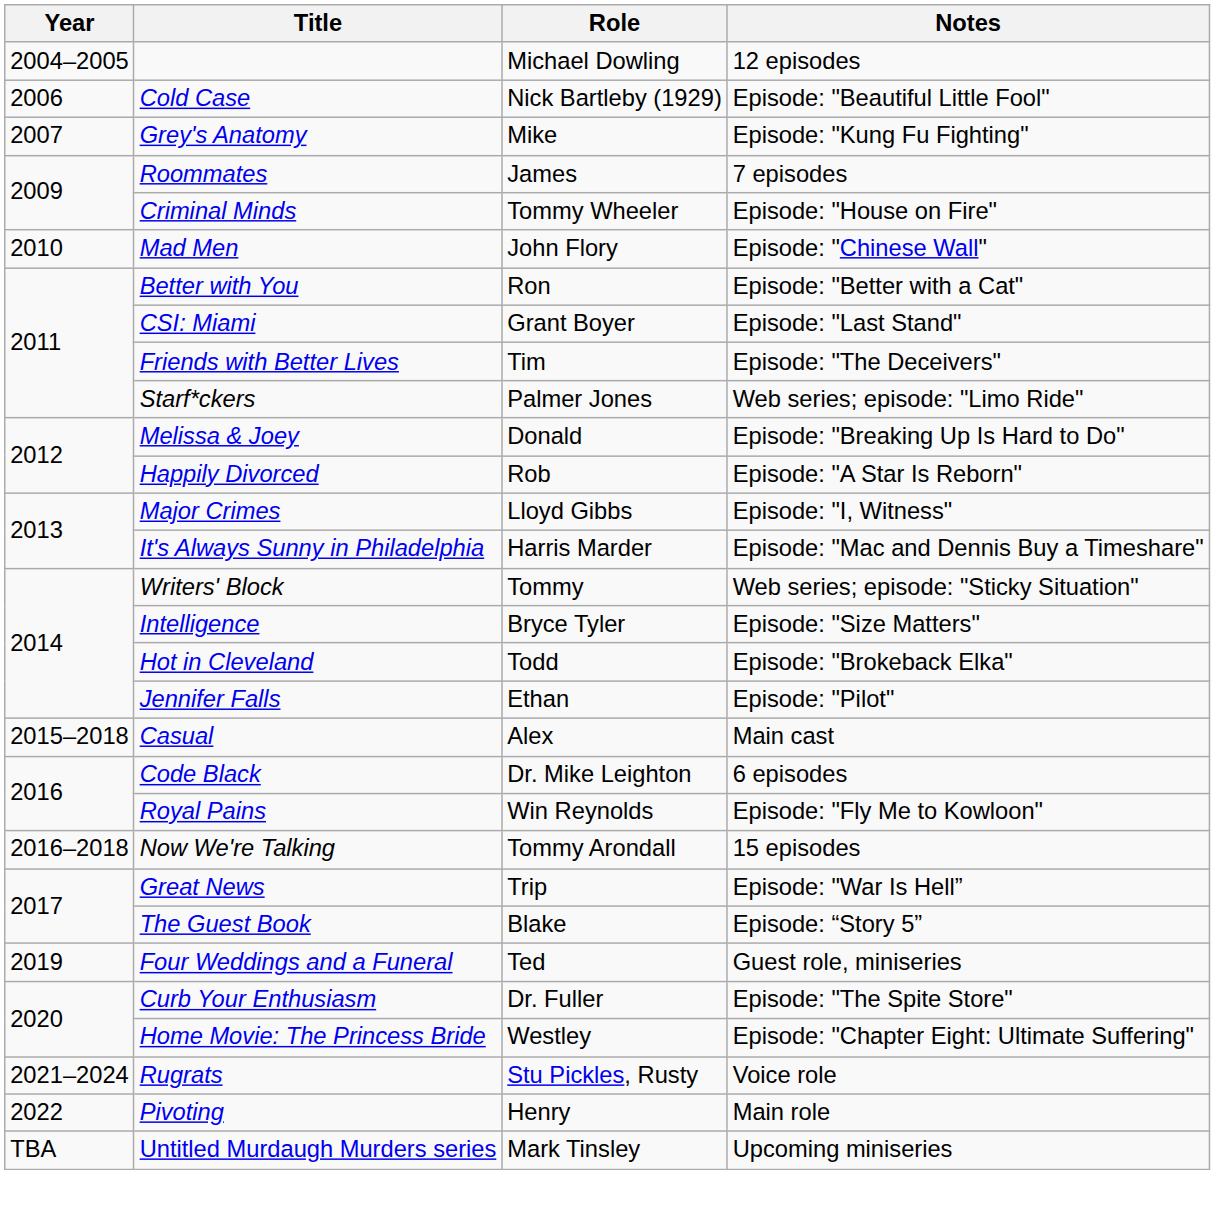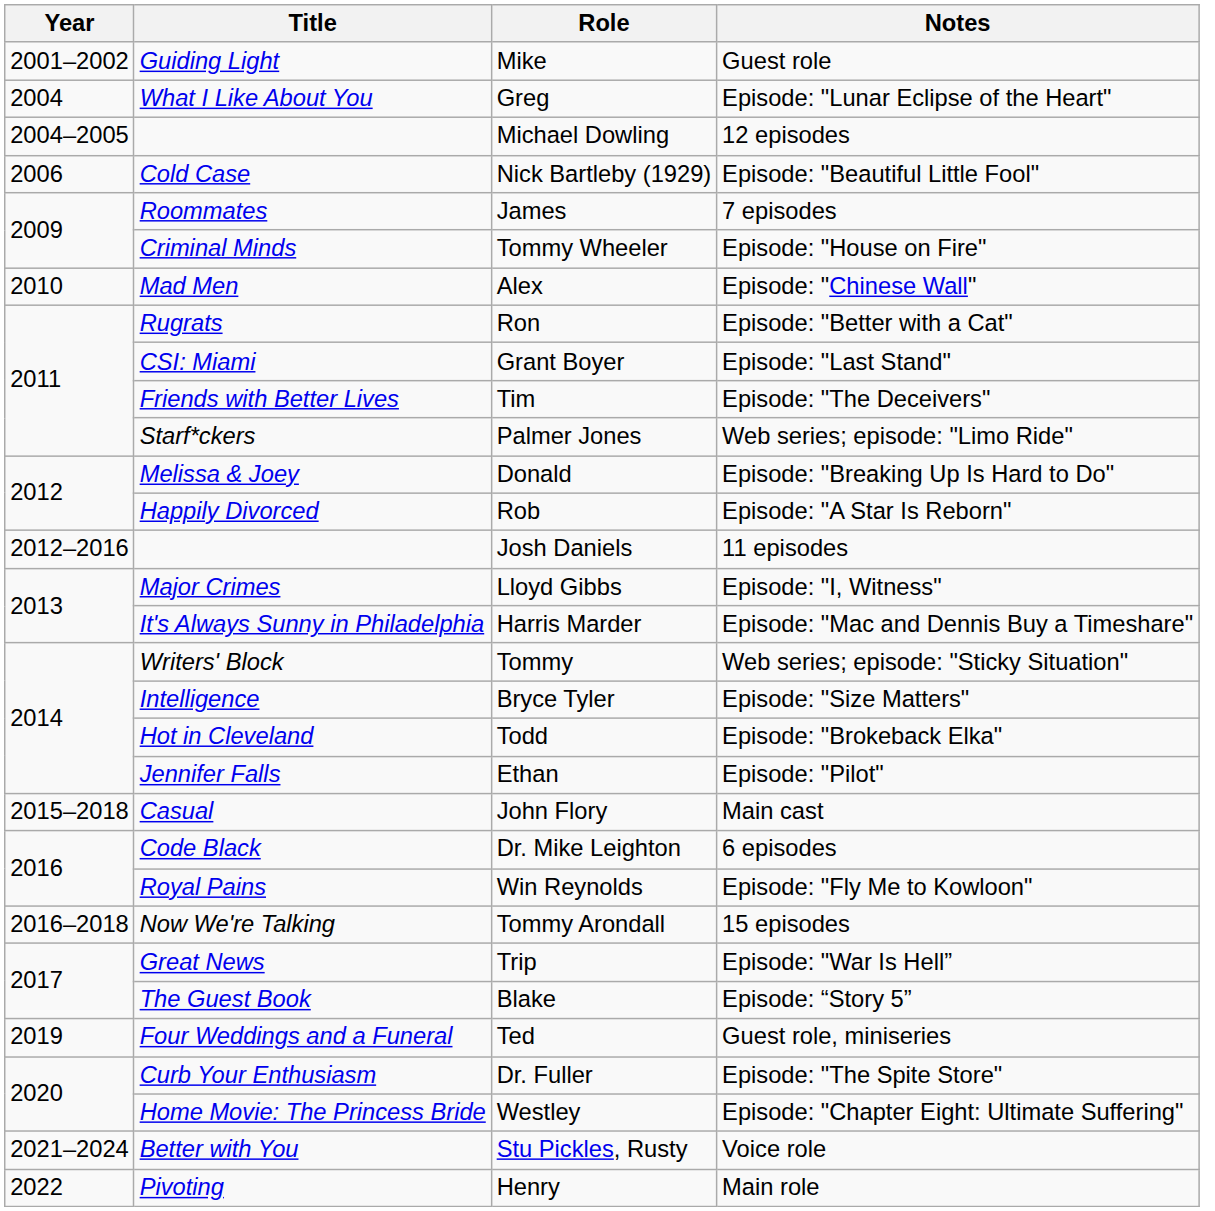 <table class="wikitable sortable">
 <tr>
 <th>Year</th>
 <th>Title</th>
 <th>Role</th>
 <th class="unsortable">Notes</th>
+</tr>
+<tr>
+<td>2001–2002</td>
+<td><em><a href='#'>Guiding Light</a></em></td>
+<td>Mike</td>
+<td>Guest role</td>
+</tr>
+<tr>
+<td>2004</td>
+<td><em><a href='#'>What I Like About You</a></em></td>
+<td>Greg</td>
+<td>Episode: "Lunar Eclipse of the Heart"</td>
 </tr>
 <tr>
 <td>2004–2005</td>
 <td><em></em></td>
 <td>Michael Dowling</td>
 <td>12 episodes</td>
 </tr>
 <tr>
 <td>2006</td>
 <td><em><a href='#'>Cold Case</a></em></td>
 <td>Nick Bartleby (1929)</td>
 <td>Episode: "Beautiful Little Fool"</td>
-</tr>
-<tr>
-<td>2007</td>
-<td><em><a href='#'>Grey's Anatomy</a></em></td>
-<td>Mike</td>
-<td>Episode: "Kung Fu Fighting"</td>
 </tr>
 <tr>
 <td rowspan=2>2009</td>
 <td><em><a href='#'>Roommates</a></em></td>
 <td>James</td>
 <td>7 episodes</td>
 </tr>
 <tr>
 <td><em><a href='#'>Criminal Minds</a></em></td>
 <td>Tommy Wheeler</td>
 <td>Episode: "House on Fire"</td>
 </tr>
 <tr>
 <td>2010</td>
 <td><em><a href='#'>Mad Men</a></em></td>
-<td>John Flory</td>
+<td>Alex</td>
 <td>Episode: "<a href='#'>Chinese Wall</a>"</td>
 </tr>
 <tr>
 <td rowspan=4>2011</td>
-<td><em><a href='#'>Better with You</a></em></td>
+<td><a href='#'><em>Rugrats</em></a></td>
 <td>Ron</td>
 <td>Episode: "Better with a Cat"</td>
 </tr>
 <tr>
 <td><em><a href='#'>CSI: Miami</a></em></td>
 <td>Grant Boyer</td>
 <td>Episode: "Last Stand"</td>
 </tr>
 <tr>
 <td><em><a href='#'>Friends with Better Lives</a></em></td>
 <td>Tim</td>
 <td>Episode: "The Deceivers"</td>
 </tr>
 <tr>
 <td><em>Starf*ckers</em></td>
 <td>Palmer Jones</td>
 <td>Web series; episode: "Limo Ride"</td>
 </tr>
 <tr>
 <td rowspan=2>2012</td>
 <td><em><a href='#'>Melissa & Joey</a></em></td>
 <td>Donald</td>
 <td>Episode: "Breaking Up Is Hard to Do"</td>
 </tr>
 <tr>
 <td><em><a href='#'>Happily Divorced</a></em></td>
 <td>Rob</td>
 <td>Episode: "A Star Is Reborn"</td>
+</tr>
+<tr>
+<td>2012–2016</td>
+<td><em></em></td>
+<td>Josh Daniels</td>
+<td>11 episodes</td>
 </tr>
 <tr>
 <td rowspan=2>2013</td>
 <td><em><a href='#'>Major Crimes</a></em></td>
 <td>Lloyd Gibbs</td>
 <td>Episode: "I, Witness"</td>
 </tr>
 <tr>
 <td><em><a href='#'>It's Always Sunny in Philadelphia</a></em></td>
 <td>Harris Marder</td>
 <td>Episode: "Mac and Dennis Buy a Timeshare"</td>
 </tr>
 <tr>
 <td rowspan=4>2014</td>
 <td><em>Writers' Block</em></td>
 <td>Tommy</td>
 <td>Web series; episode: "Sticky Situation"</td>
 </tr>
 <tr>
 <td><em><a href='#'>Intelligence</a></em></td>
 <td>Bryce Tyler</td>
 <td>Episode: "Size Matters"</td>
 </tr>
 <tr>
 <td><em><a href='#'>Hot in Cleveland</a></em></td>
 <td>Todd</td>
 <td>Episode: "Brokeback Elka"</td>
 </tr>
 <tr>
 <td><em><a href='#'>Jennifer Falls</a></em></td>
 <td>Ethan</td>
 <td>Episode: "Pilot"</td>
 </tr>
 <tr>
 <td>2015–2018</td>
 <td><em><a href='#'>Casual</a></em></td>
-<td>Alex</td>
+<td>John Flory</td>
 <td>Main cast</td>
 </tr>
 <tr>
 <td rowspan=2>2016</td>
 <td><em><a href='#'>Code Black</a></em></td>
 <td>Dr. Mike Leighton</td>
 <td>6 episodes</td>
 </tr>
 <tr>
 <td><em><a href='#'>Royal Pains</a></em></td>
 <td>Win Reynolds</td>
 <td>Episode: "Fly Me to Kowloon"</td>
 </tr>
 <tr>
 <td>2016–2018</td>
 <td><em>Now We're Talking</em></td>
 <td>Tommy Arondall</td>
 <td>15 episodes</td>
 </tr>
 <tr>
 <td rowspan=2>2017</td>
 <td><em><a href='#'>Great News</a></em></td>
 <td>Trip</td>
 <td>Episode: "War Is Hell”</td>
 </tr>
 <tr>
 <td><em><a href='#'>The Guest Book</a></em></td>
 <td>Blake</td>
 <td>Episode: “Story 5”</td>
 </tr>
 <tr>
 <td>2019</td>
 <td><em><a href='#'>Four Weddings and a Funeral</a></em></td>
 <td>Ted</td>
 <td>Guest role, miniseries</td>
 </tr>
 <tr>
 <td rowspan=2>2020</td>
 <td><em><a href='#'>Curb Your Enthusiasm</a></em></td>
 <td>Dr. Fuller</td>
 <td>Episode: "The Spite Store"</td>
 </tr>
 <tr>
 <td><em><a href='#'>Home Movie: The Princess Bride</a></em></td>
 <td>Westley</td>
 <td>Episode: "Chapter Eight: Ultimate Suffering"</td>
 </tr>
 <tr>
 <td>2021–2024</td>
-<td><a href='#'><em>Rugrats</em></a></td>
+<td><em><a href='#'>Better with You</a></em></td>
 <td><a href='#'>Stu Pickles</a>, Rusty</td>
 <td>Voice role</td>
 </tr>
 <tr>
 <td>2022</td>
 <td><em><a href='#'>Pivoting</a></em></td>
 <td>Henry</td>
 <td>Main role</td>
 </tr>
-<tr>
-<td>TBA</td>
-<td><a href='#'>Untitled Murdaugh Murders series</a></td>
-<td>Mark Tinsley</td>
-<td>Upcoming miniseries</td>
-</tr>
 </table>
